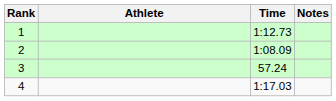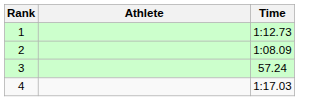 <table class="wikitable" style="text-align:center">
 <tr>
 <th>Rank</th>
 <th Style="width:18em">Athlete</th>
 <th>Time</th>
-<th>Notes</th>
 </tr>
 <tr style="background:#cfc">
 <td>1</td>
 <td style="text-align:left"></td>
 <td>1:12.73</td>
-<td></td>
 </tr>
 <tr style="background:#cfc">
 <td>2</td>
 <td style="text-align:left"></td>
 <td>1:08.09</td>
-<td></td>
 </tr>
 <tr style="background:#cfc">
 <td>3</td>
 <td style="text-align:left"></td>
 <td>57.24</td>
-<td></td>
 </tr>
 <tr>
 <td>4</td>
 <td style="text-align:left"></td>
 <td>1:17.03</td>
-<td></td>
 </tr>
 </table>
